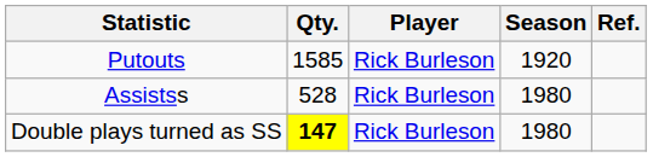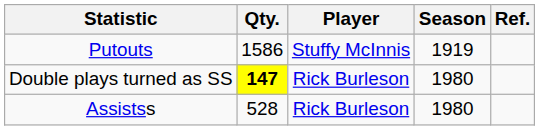 <table class="wikitable" style="text-align:center; font-size: 100%;">
 <tr>
 <th>Statistic</th>
 <th>Qty.</th>
 <th>Player</th>
 <th>Season</th>
 <th>Ref.</th>
 </tr>
 <tr>
 <td><a href='#'>Putouts</a></td>
-<td>1585</td>
+<td>1586</td>
+<td><a href='#'>Stuffy McInnis</a></td>
+<td>1919</td>
+<td></td>
+</tr>
+<tr>
+<td>Double plays turned as SS</td>
+<td bgcolor=yellow><strong>147</strong></td>
 <td><a href='#'>Rick Burleson</a></td>
-<td>1920</td>
+<td>1980</td>
 <td></td>
 </tr>
 <tr>
 <td><a href='#'>Assists</a>s</td>
 <td>528</td>
 <td><a href='#'>Rick Burleson</a></td>
 <td>1980</td>
 <td></td>
 </tr>
-<tr>
-<td>Double plays turned as SS</td>
-<td bgcolor=yellow><strong>147</strong></td>
-<td><a href='#'>Rick Burleson</a></td>
-<td>1980</td>
-<td></td>
-</tr>
 </table>
